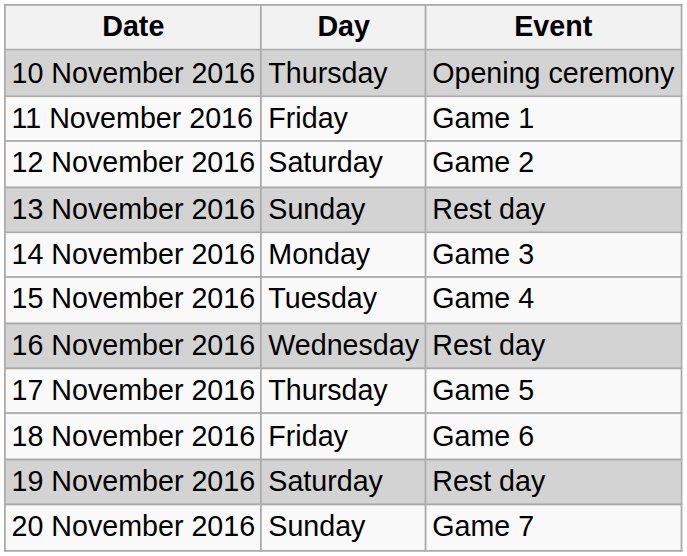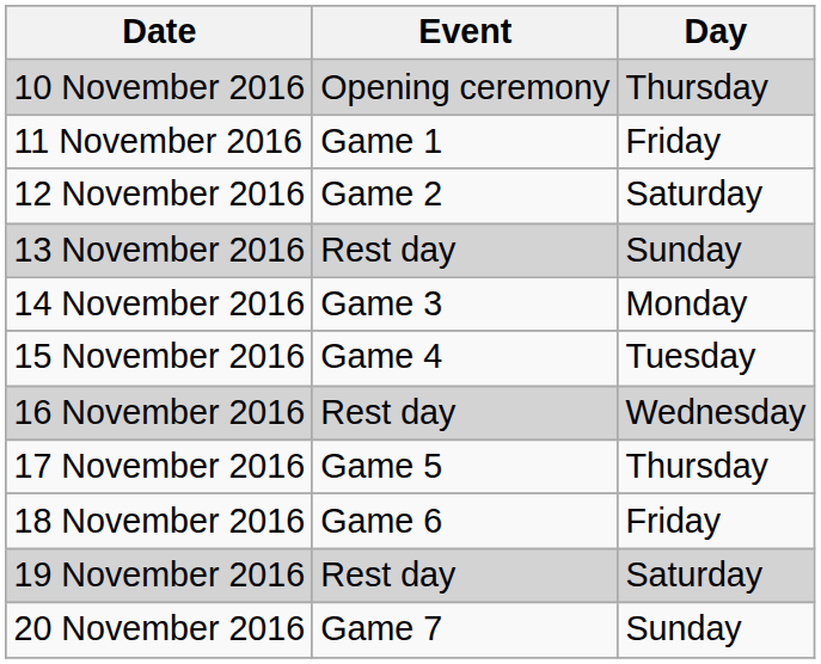 <table class="wikitable">
 <tr>
 <th>Date</th>
+<th>Event</th>
 <th>Day</th>
-<th>Event</th>
 </tr>
 <tr>
 <td style="background:lightgray">10 November 2016</td>
+<td style="background:lightgray">Opening ceremony</td>
 <td style="background:lightgray">Thursday</td>
-<td style="background:lightgray">Opening ceremony</td>
 </tr>
 <tr>
 <td>11 November 2016</td>
+<td>Game 1</td>
 <td>Friday</td>
-<td>Game 1</td>
 </tr>
 <tr>
 <td>12 November 2016</td>
+<td>Game 2</td>
 <td>Saturday</td>
-<td>Game 2</td>
 </tr>
 <tr>
 <td style="background:lightgray">13 November 2016</td>
+<td style="background:lightgray">Rest day</td>
 <td style="background:lightgray">Sunday</td>
-<td style="background:lightgray">Rest day</td>
 </tr>
 <tr>
 <td>14 November 2016</td>
+<td>Game 3</td>
 <td>Monday</td>
-<td>Game 3</td>
 </tr>
 <tr>
 <td>15 November 2016</td>
+<td>Game 4</td>
 <td>Tuesday</td>
-<td>Game 4</td>
 </tr>
 <tr>
 <td style="background:lightgray">16 November 2016</td>
+<td style="background:lightgray">Rest day</td>
 <td style="background:lightgray">Wednesday</td>
-<td style="background:lightgray">Rest day</td>
 </tr>
 <tr>
 <td>17 November 2016</td>
+<td>Game 5</td>
 <td>Thursday</td>
-<td>Game 5</td>
 </tr>
 <tr>
 <td>18 November 2016</td>
+<td>Game 6</td>
 <td>Friday</td>
-<td>Game 6</td>
 </tr>
 <tr>
 <td style="background:lightgray">19 November 2016</td>
+<td style="background:lightgray">Rest day</td>
 <td style="background:lightgray">Saturday</td>
-<td style="background:lightgray">Rest day</td>
 </tr>
 <tr>
 <td>20 November 2016</td>
+<td>Game 7</td>
 <td>Sunday</td>
-<td>Game 7</td>
 </tr>
 </table>
